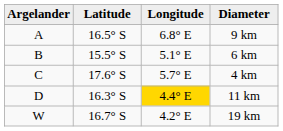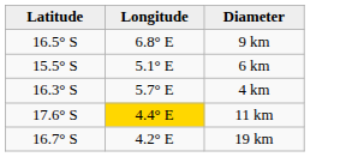 <table class="wikitable">
 <tr>
-<th width="25%" style="background:#eeeeee;">Argelander</th>
 <th width="25%" style="background:#eeeeee;">Latitude</th>
 <th width="25%" style="background:#eeeeee;">Longitude</th>
 <th width="25%" style="background:#eeeeee;">Diameter</th>
 </tr>
 <tr>
-<td align="center">A</td>
 <td align="center">16.5° S</td>
 <td align="center">6.8° E</td>
 <td align="center">9 km</td>
 </tr>
 <tr>
-<td align="center">B</td>
 <td align="center">15.5° S</td>
 <td align="center">5.1° E</td>
 <td align="center">6 km</td>
 </tr>
 <tr>
-<td align="center">C</td>
-<td align="center">17.6° S</td>
+<td align="center">16.3° S</td>
 <td align="center">5.7° E</td>
 <td align="center">4 km</td>
 </tr>
 <tr>
-<td align="center">D</td>
-<td align="center">16.3° S</td>
+<td align="center">17.6° S</td>
 <td align="center" style="background: gold;">4.4° E</td>
 <td align="center">11 km</td>
 </tr>
 <tr>
-<td align="center">W</td>
 <td align="center">16.7° S</td>
 <td align="center">4.2° E</td>
 <td align="center">19 km</td>
 </tr>
 </table>
